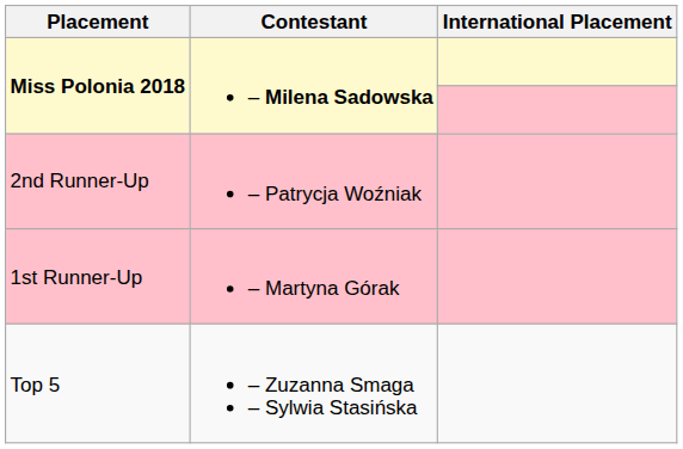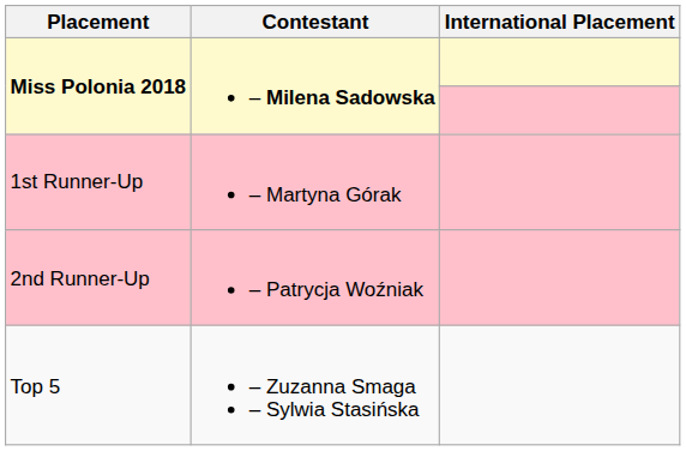 <table class="wikitable sortable" style="font-size: 95%;">
 <tr>
 <th>Placement</th>
 <th>Contestant</th>
 <th>International Placement</th>
 </tr>
 <tr style="background:#FFFACD;">
 <td rowspan=2><strong>Miss Polonia 2018</strong></td>
 <td rowspan=2><br><ul><li><strong></strong> – <strong>Milena Sadowska</strong></li></ul></td>
 <td></td>
 </tr>
 <tr style="background:pink;">
 <td></td>
 </tr>
 <tr style="background:pink;">
-<td>2nd Runner-Up</td>
-<td><br><ul><li> – Patrycja Woźniak</li></ul></td>
+<td>1st Runner-Up</td>
+<td><br><ul><li> – Martyna Górak</li></ul></td>
 <td></td>
 </tr>
 <tr style="background:pink;">
-<td>1st Runner-Up</td>
-<td><br><ul><li> – Martyna Górak</li></ul></td>
+<td>2nd Runner-Up</td>
+<td><br><ul><li> – Patrycja Woźniak</li></ul></td>
 <td></td>
 </tr>
 <tr>
 <td>Top 5</td>
 <td><br><ul><li> – Zuzanna Smaga</li><li> – Sylwia Stasińska</li></ul></td>
 </tr>
 </table>
